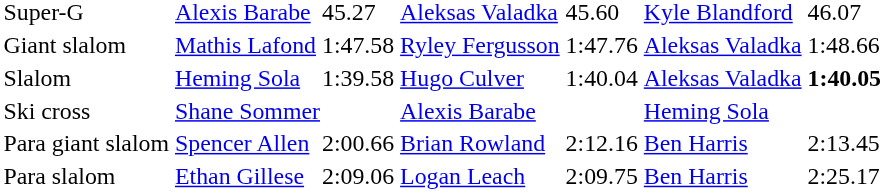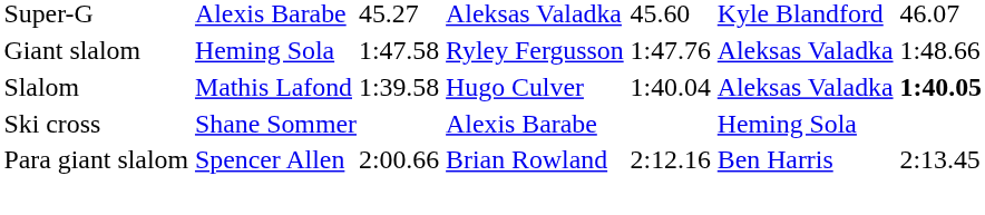 <table>
 <tr>
 <td>Super-G</td>
 <td><a href='#'>Alexis Barabe</a><br></td>
 <td>45.27</td>
 <td><a href='#'>Aleksas Valadka</a><br></td>
 <td>45.60</td>
 <td><a href='#'>Kyle Blandford</a><br></td>
 <td>46.07</td>
 </tr>
 <tr>
 <td>Giant slalom</td>
-<td><a href='#'>Mathis Lafond</a><br></td>
+<td><a href='#'>Heming Sola</a><br></td>
 <td>1:47.58</td>
 <td><a href='#'>Ryley Fergusson</a><br></td>
 <td>1:47.76</td>
 <td><a href='#'>Aleksas Valadka</a><br></td>
 <td>1:48.66</td>
 </tr>
 <tr>
 <td>Slalom</td>
-<td><a href='#'>Heming Sola</a><br></td>
+<td><a href='#'>Mathis Lafond</a><br></td>
 <td>1:39.58</td>
 <td><a href='#'>Hugo Culver</a><br></td>
 <td>1:40.04</td>
 <td><a href='#'>Aleksas Valadka</a><br></td>
 <td><strong>1:40.05</strong></td>
 </tr>
 <tr>
 <td>Ski cross</td>
 <td colspan=2><a href='#'>Shane Sommer</a><br></td>
 <td colspan=2><a href='#'>Alexis Barabe</a><br></td>
 <td colspan=2><a href='#'>Heming Sola</a><br></td>
 </tr>
 <tr>
 <td>Para giant slalom</td>
 <td><a href='#'>Spencer Allen</a><br></td>
 <td>2:00.66</td>
 <td><a href='#'>Brian Rowland</a><br></td>
 <td>2:12.16</td>
 <td><a href='#'>Ben Harris</a><br></td>
 <td>2:13.45</td>
 </tr>
-<tr>
-<td>Para slalom</td>
-<td><a href='#'>Ethan Gillese</a><br></td>
-<td>2:09.06</td>
-<td><a href='#'>Logan Leach</a><br></td>
-<td>2:09.75</td>
-<td><a href='#'>Ben Harris</a><br></td>
-<td>2:25.17</td>
-</tr>
 </table>
